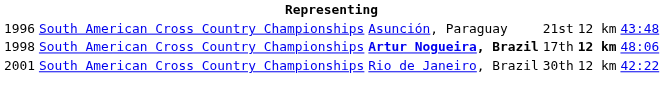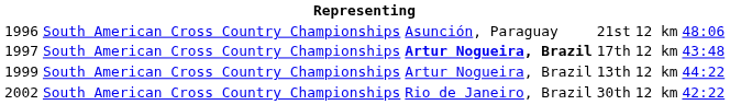 <table>
 <tr>
 <th colspan="6">Representing </th>
 </tr>
 <tr>
 <td>1996</td>
 <td><a href='#'>South American Cross Country Championships</a></td>
 <td><a href='#'>Asunción</a>, Paraguay</td>
 <td>21st</td>
 <td>12 km</td>
+<td><a href='#'>48:06</a></td>
+</tr>
+<tr>
+<td>1997</td>
+<td><a href='#'>South American Cross Country Championships</a></td>
+<td><strong><a href='#'>Artur Nogueira</a>, Brazil</strong></td>
+<td>17th</td>
+<td>12 km</td>
 <td><a href='#'>43:48</a></td>
 </tr>
 <tr>
-<td>1998</td>
+<td>1999</td>
 <td><a href='#'>South American Cross Country Championships</a></td>
-<td><strong><a href='#'>Artur Nogueira</a>, Brazil</strong></td>
-<td>17th</td>
-<td><strong>12 km</strong></td>
-<td><a href='#'>48:06</a></td>
+<td><a href='#'>Artur Nogueira</a>, Brazil</td>
+<td>13th</td>
+<td>12 km</td>
+<td><a href='#'>44:22</a></td>
 </tr>
 <tr>
-<td>2001</td>
+<td>2002</td>
 <td><a href='#'>South American Cross Country Championships</a></td>
 <td><a href='#'>Rio de Janeiro</a>, Brazil</td>
 <td>30th</td>
 <td>12 km</td>
 <td><a href='#'>42:22</a></td>
 </tr>
 </table>
